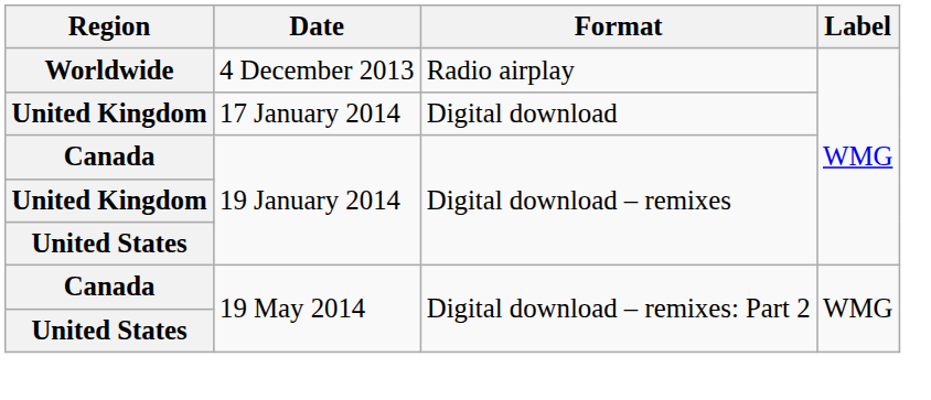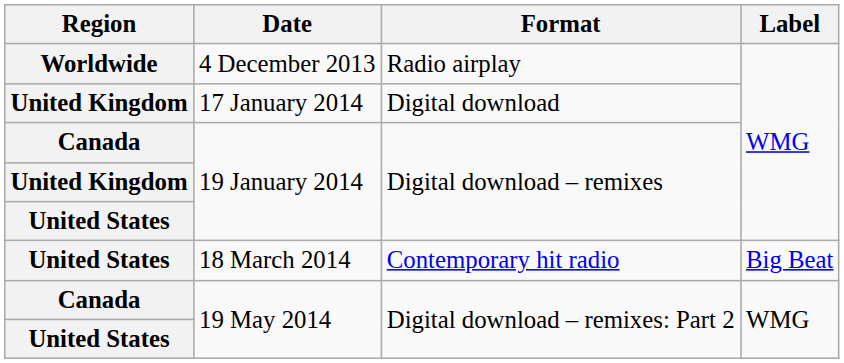 <table class="wikitable plainrowheaders">
 <tr>
 <th>Region</th>
 <th>Date</th>
 <th>Format</th>
 <th>Label</th>
 </tr>
 <tr>
 <th scope="row">Worldwide</th>
 <td>4 December 2013</td>
 <td>Radio airplay</td>
 <td rowspan="5"><a href='#'>WMG</a></td>
 </tr>
 <tr>
 <th scope="row">United Kingdom</th>
 <td>17 January 2014</td>
 <td>Digital download</td>
 </tr>
 <tr>
 <th scope="row">Canada</th>
 <td rowspan=3>19 January 2014</td>
 <td rowspan=3>Digital download – remixes</td>
 </tr>
 <tr>
 <th scope="row">United Kingdom</th>
 </tr>
 <tr>
 <th scope="row">United States</th>
 </tr>
 <tr>
+<th scope="row">United States</th>
+<td>18 March 2014</td>
+<td><a href='#'>Contemporary hit radio</a></td>
+<td><a href='#'>Big Beat</a></td>
+</tr>
+<tr>
 <th scope="row">Canada</th>
 <td rowspan=2>19 May 2014</td>
 <td rowspan=2>Digital download – remixes: Part 2</td>
 <td rowspan=2>WMG</td>
 </tr>
 <tr>
 <th scope="row">United States</th>
 </tr>
 </table>
